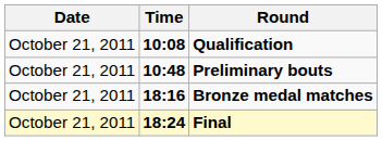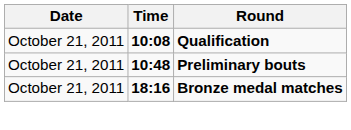 <table class="wikitable">
 <tr>
 <th>Date</th>
 <th>Time</th>
 <th>Round</th>
 </tr>
 <tr>
 <td>October 21, 2011</td>
 <td><strong>10:08</strong></td>
 <td><strong>Qualification</strong></td>
 </tr>
 <tr>
 <td>October 21, 2011</td>
 <td><strong>10:48</strong></td>
 <td><strong>Preliminary bouts</strong></td>
 </tr>
 <tr>
 <td>October 21, 2011</td>
 <td><strong>18:16</strong></td>
 <td><strong>Bronze medal matches</strong></td>
 </tr>
-<tr style=background:lemonchiffon>
-<td>October 21, 2011</td>
-<td><strong>18:24</strong></td>
-<td><strong>Final</strong></td>
-</tr>
 </table>
